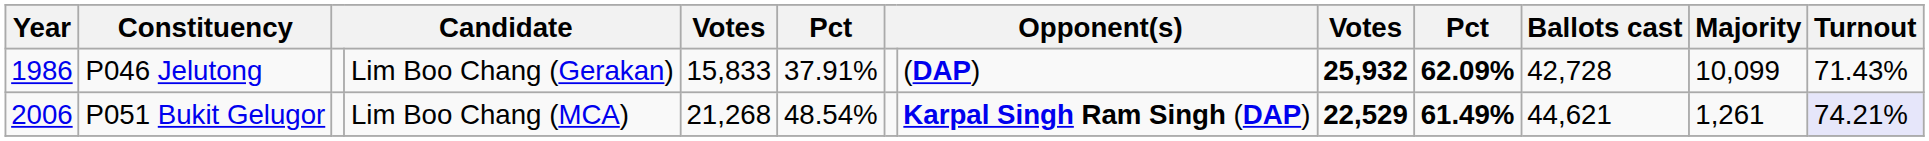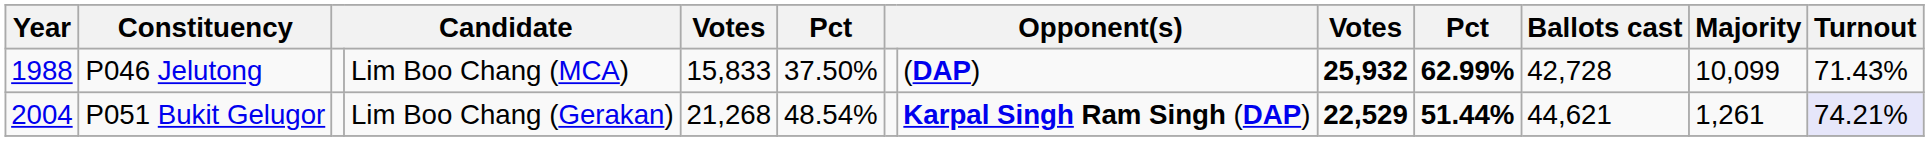 <table class="wikitable" style="margin:0.5em ; font-size:95%">
 <tr>
 <th>Year</th>
 <th>Constituency</th>
 <th colspan=2>Candidate</th>
 <th>Votes</th>
 <th>Pct</th>
 <th colspan=2>Opponent(s)</th>
 <th>Votes</th>
 <th>Pct</th>
 <th>Ballots cast</th>
 <th>Majority</th>
 <th>Turnout</th>
 </tr>
 <tr>
-<td><a href='#'>1986</a></td>
+<td><a href='#'>1988</a></td>
 <td>P046 <a href='#'>Jelutong</a></td>
 <td></td>
-<td>Lim Boo Chang (<a href='#'>Gerakan</a>)</td>
+<td>Lim Boo Chang (<a href='#'>MCA</a>)</td>
 <td align=right>15,833</td>
-<td>37.91%</td>
+<td>37.50%</td>
 <td></td>
 <td> (<a href='#'><strong>DAP</strong></a>)</td>
 <td align=right><strong>25,932</strong></td>
-<td><strong>62.09%</strong></td>
+<td><strong>62.99%</strong></td>
 <td>42,728</td>
 <td>10,099</td>
 <td>71.43%</td>
 </tr>
 <tr>
-<td><a href='#'>2006</a></td>
+<td><a href='#'>2004</a></td>
 <td>P051 <a href='#'>Bukit Gelugor</a></td>
 <td></td>
-<td>Lim Boo Chang (<a href='#'>MCA</a>)</td>
+<td>Lim Boo Chang (<a href='#'>Gerakan</a>)</td>
 <td align=right>21,268</td>
 <td>48.54%</td>
 <td></td>
 <td><strong><a href='#'>Karpal Singh</a> Ram Singh</strong> (<a href='#'><strong>DAP</strong></a>)</td>
 <td align=right><strong>22,529</strong></td>
-<td><strong>61.49%</strong></td>
+<td><strong>51.44%</strong></td>
 <td>44,621</td>
 <td>1,261</td>
 <td style="background: lavender;">74.21%</td>
 </tr>
 </table>
